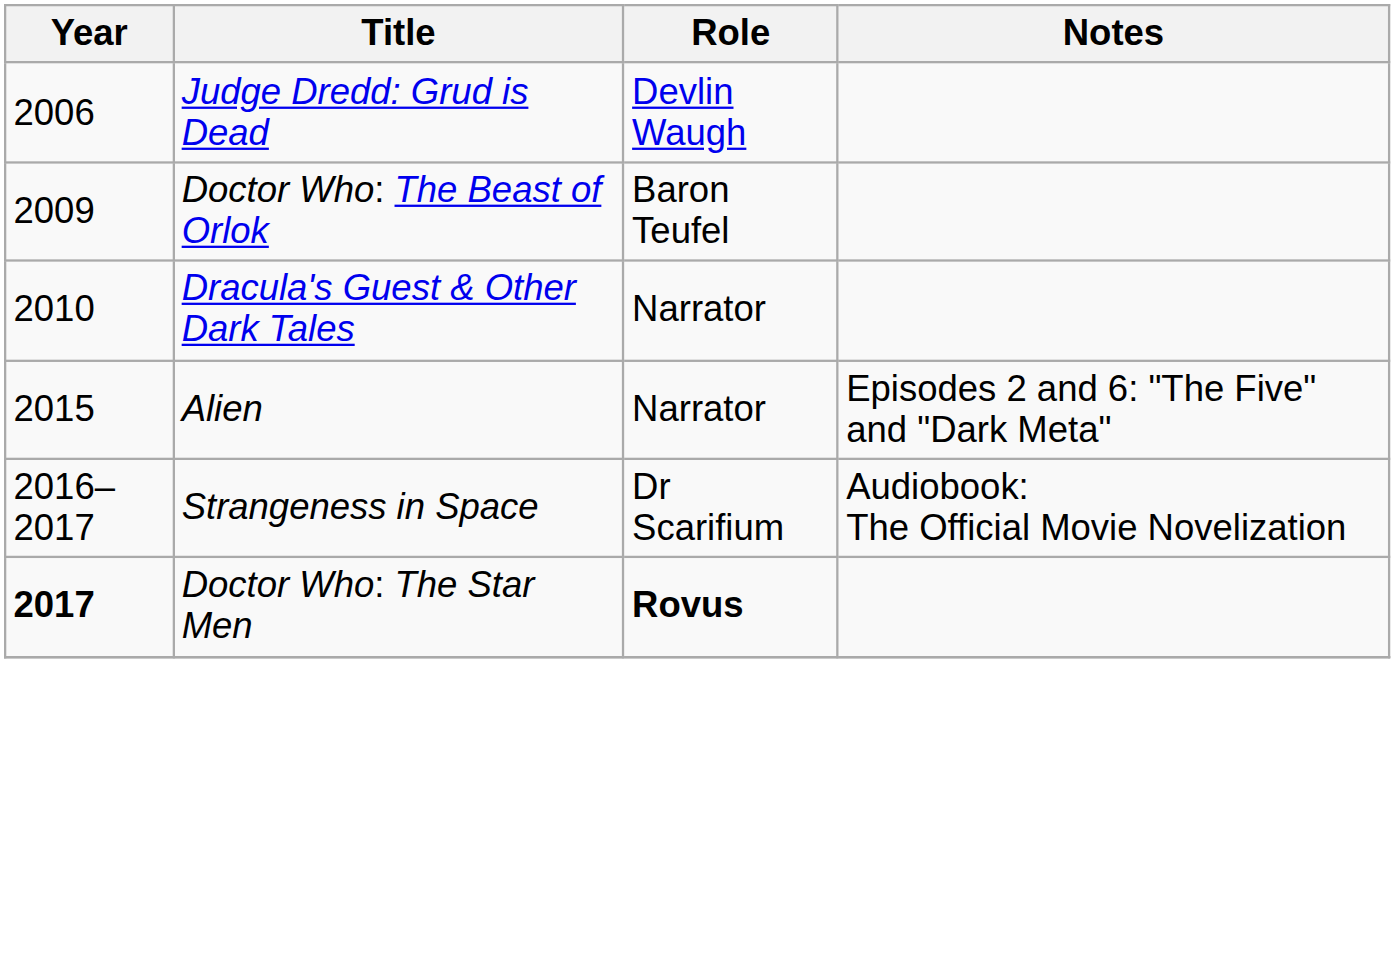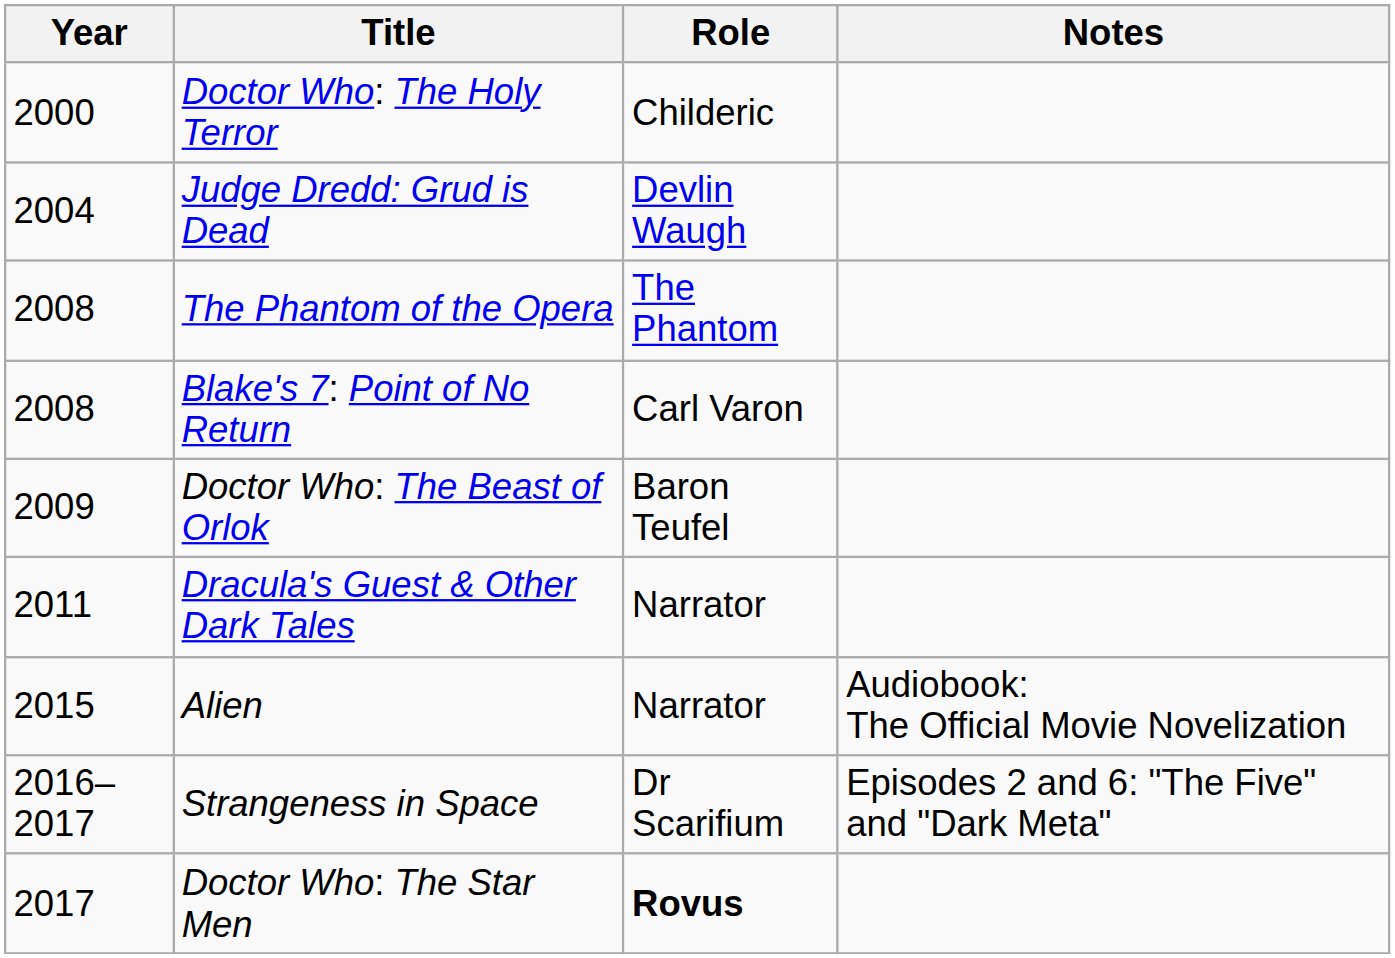 <table class="wikitable sortable">
 <tr>
 <th>Year</th>
 <th>Title</th>
 <th>Role</th>
 <th>Notes</th>
 </tr>
 <tr>
-<td>2006</td>
+<td>2000</td>
+<td><em><a href='#'>Doctor Who</a></em>: <em><a href='#'>The Holy Terror</a></em></td>
+<td>Childeric</td>
+<td></td>
+</tr>
+<tr>
+<td>2004</td>
 <td><em><a href='#'>Judge Dredd: Grud is Dead</a></em></td>
 <td><a href='#'>Devlin Waugh</a></td>
+<td></td>
+</tr>
+<tr>
+<td>2008</td>
+<td><em><a href='#'>The Phantom of the Opera</a></em></td>
+<td><a href='#'>The Phantom</a></td>
+<td></td>
+</tr>
+<tr>
+<td>2008</td>
+<td><em><a href='#'>Blake's 7</a></em>: <em><a href='#'>Point of No Return</a></em></td>
+<td>Carl Varon</td>
 <td></td>
 </tr>
 <tr>
 <td>2009</td>
 <td><em>Doctor Who</em>: <em><a href='#'>The Beast of Orlok</a></em></td>
 <td>Baron Teufel</td>
 <td></td>
 </tr>
 <tr>
-<td>2010</td>
+<td>2011</td>
 <td><em><a href='#'>Dracula's Guest & Other Dark Tales</a></em></td>
 <td>Narrator</td>
 <td></td>
 </tr>
 <tr>
 <td>2015</td>
 <td><em>Alien</em></td>
 <td>Narrator</td>
-<td>Episodes 2 and 6: "The Five" and "Dark Meta"</td>
+<td>Audiobook:<br>The Official Movie Novelization</td>
 </tr>
 <tr>
 <td>2016–2017</td>
 <td><em>Strangeness in Space</em></td>
 <td>Dr Scarifium</td>
-<td>Audiobook:<br>The Official Movie Novelization</td>
+<td>Episodes 2 and 6: "The Five" and "Dark Meta"</td>
 </tr>
 <tr>
-<td><strong>2017</strong></td>
+<td>2017</td>
 <td><em>Doctor Who</em>: <em>The Star Men</em></td>
 <td><strong>Rovus</strong></td>
 <td></td>
 </tr>
 <tr>
 </tr>
 </table>
